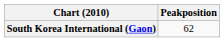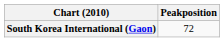 <table class="wikitable plainrowheaders" style="text-align:center">
 <tr>
 <th scope="col">Chart (2010)</th>
 <th scope="col">Peakposition</th>
 </tr>
 <tr>
 <th scope="row">South Korea International (<a href='#'>Gaon</a>)</th>
-<td>62</td>
+<td>72</td>
 </tr>
 </table>
